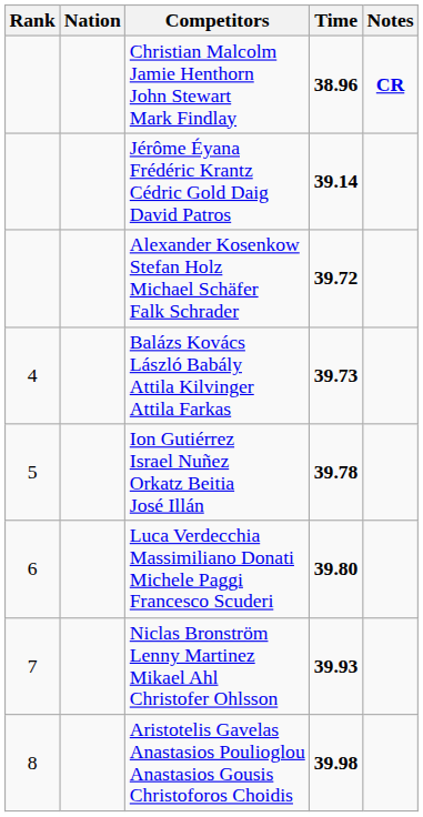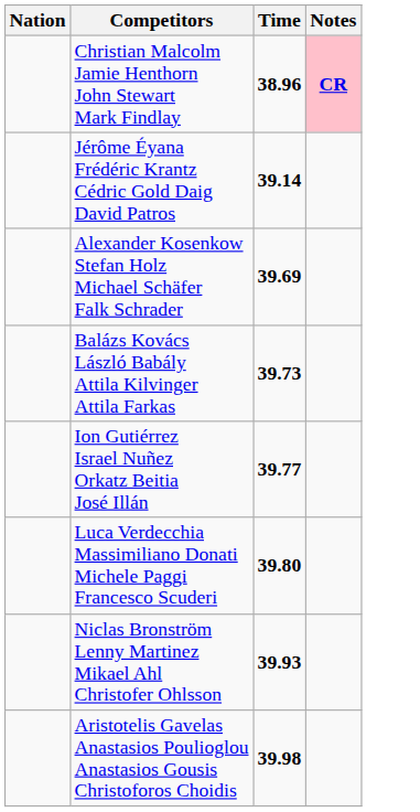 <table class="wikitable sortable" style="text-align:center">
 <tr>
-<th>Rank</th>
 <th>Nation</th>
 <th>Competitors</th>
 <th>Time</th>
 <th>Notes</th>
 </tr>
 <tr>
-<td></td>
 <td align=left></td>
 <td align=left><a href='#'>Christian Malcolm</a><br><a href='#'>Jamie Henthorn</a><br><a href='#'>John Stewart</a><br><a href='#'>Mark Findlay</a></td>
 <td><strong>38.96</strong></td>
-<td><strong><a href='#'>CR</a></strong></td>
+<td style="background: pink;"><strong><a href='#'>CR</a></strong></td>
 </tr>
 <tr>
-<td></td>
 <td align=left></td>
 <td align=left><a href='#'>Jérôme Éyana</a><br><a href='#'>Frédéric Krantz</a><br><a href='#'>Cédric Gold Daig</a><br><a href='#'>David Patros</a></td>
 <td><strong>39.14</strong></td>
 <td></td>
 </tr>
 <tr>
-<td></td>
 <td align=left></td>
 <td align=left><a href='#'>Alexander Kosenkow</a><br><a href='#'>Stefan Holz</a><br><a href='#'>Michael Schäfer</a><br><a href='#'>Falk Schrader</a></td>
-<td><strong>39.72</strong></td>
+<td><strong>39.69</strong></td>
 <td></td>
 </tr>
 <tr>
-<td>4</td>
 <td align=left></td>
 <td align=left><a href='#'>Balázs Kovács</a><br><a href='#'>László Babály</a><br><a href='#'>Attila Kilvinger</a><br><a href='#'>Attila Farkas</a></td>
 <td><strong>39.73</strong></td>
 <td></td>
 </tr>
 <tr>
-<td>5</td>
 <td align=left></td>
 <td align=left><a href='#'>Ion Gutiérrez</a><br><a href='#'>Israel Nuñez</a><br><a href='#'>Orkatz Beitia</a><br><a href='#'>José Illán</a></td>
-<td><strong>39.78</strong></td>
+<td><strong>39.77</strong></td>
 <td></td>
 </tr>
 <tr>
-<td>6</td>
 <td align=left></td>
 <td align=left><a href='#'>Luca Verdecchia</a><br><a href='#'>Massimiliano Donati</a><br><a href='#'>Michele Paggi</a><br><a href='#'>Francesco Scuderi</a></td>
 <td><strong>39.80</strong></td>
 <td></td>
 </tr>
 <tr>
-<td>7</td>
 <td align=left></td>
 <td align=left><a href='#'>Niclas Bronström</a><br><a href='#'>Lenny Martinez</a><br><a href='#'>Mikael Ahl</a><br><a href='#'>Christofer Ohlsson</a></td>
 <td><strong>39.93</strong></td>
 <td></td>
 </tr>
 <tr>
-<td>8</td>
 <td align=left></td>
 <td align=left><a href='#'>Aristotelis Gavelas</a><br><a href='#'>Anastasios Poulioglou</a><br><a href='#'>Anastasios Gousis</a><br><a href='#'>Christoforos Choidis</a></td>
 <td><strong>39.98</strong></td>
 <td></td>
 </tr>
 </table>
